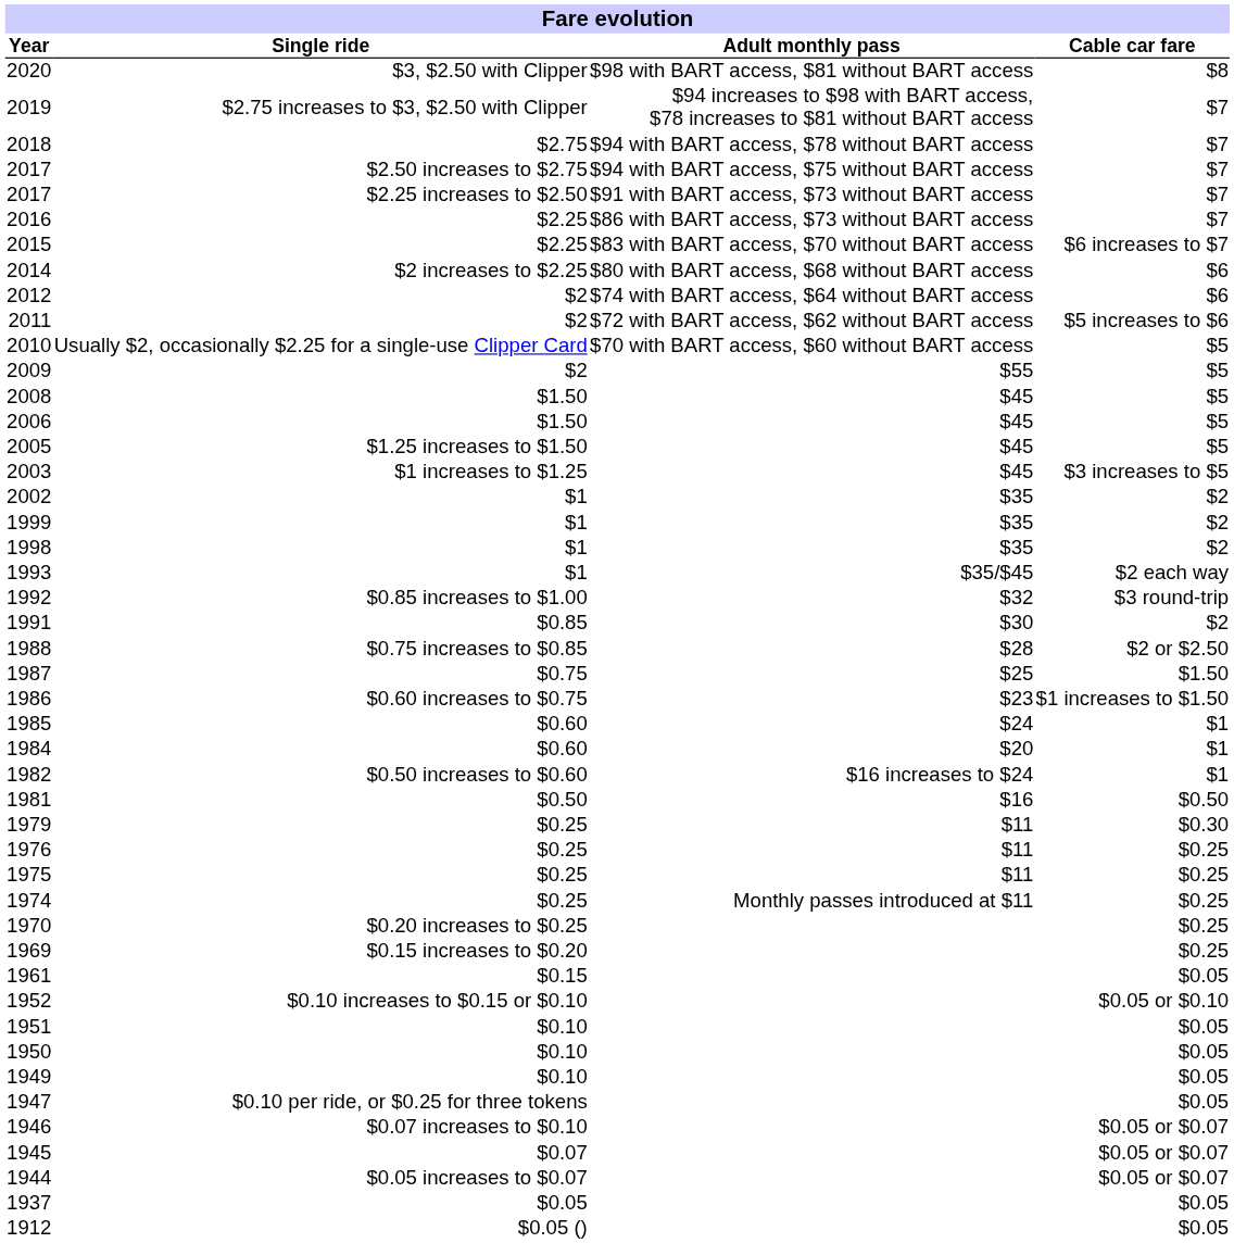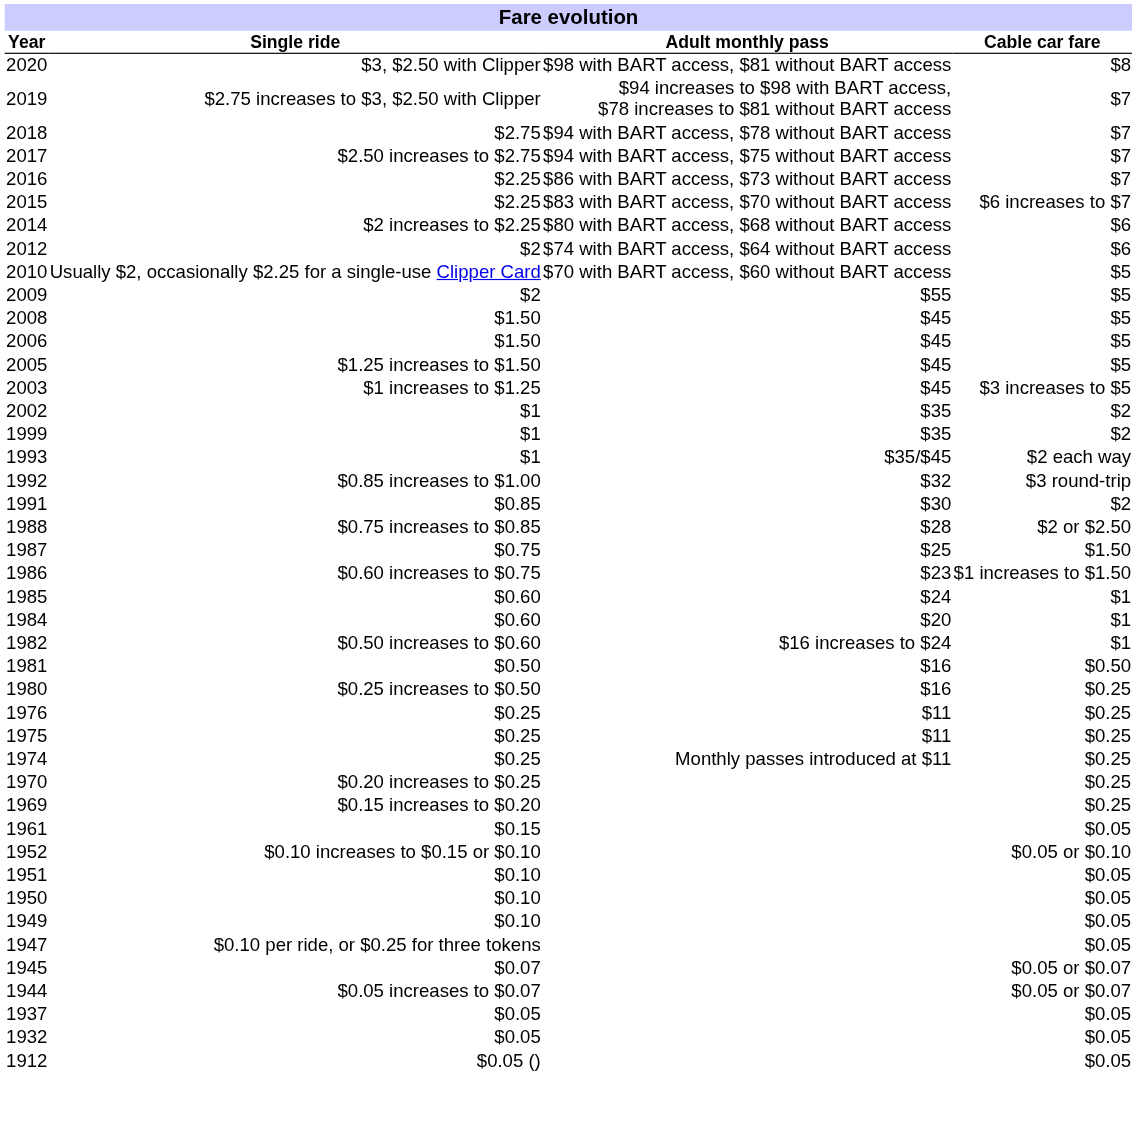 <table class="toccolours collapsible collapsed" cellpadding="1" cellspacing="0" style="float: right; clear: both; margin: 0 0 1em 1em; text-align:right;">
 <tr>
 <th colspan="4" bgcolor="#ccccff" style="background-color:#ccccff; padding-right:3px; padding-left:3px; font-size:110%; text-align:center">Fare evolution</th>
 </tr>
 <tr style="font-size:95%; text-align:center">
 <th style="border-bottom:1px solid black">Year</th>
 <th style="border-bottom:1px solid black">Single ride</th>
 <th style="border-bottom:1px solid black;">Adult monthly pass</th>
 <th style="border-bottom:1px solid black;">Cable car fare</th>
 </tr>
 <tr>
 <td>2020</td>
 <td>$3, $2.50 with Clipper</td>
 <td>$98 with BART access, $81 without BART access</td>
 <td>$8</td>
 </tr>
 <tr>
 <td>2019</td>
 <td>$2.75 increases to $3, $2.50 with Clipper</td>
 <td>$94 increases to $98 with BART access,<br>$78 increases to $81 without BART access</td>
 <td>$7</td>
 </tr>
 <tr>
 <td>2018</td>
 <td>$2.75</td>
 <td>$94 with BART access, $78 without BART access</td>
 <td>$7</td>
 </tr>
 <tr>
 <td>2017</td>
 <td>$2.50 increases to $2.75</td>
 <td>$94 with BART access, $75 without BART access</td>
 <td>$7</td>
 </tr>
 <tr>
-<td>2017</td>
-<td>$2.25 increases to $2.50 </td>
-<td>$91 with BART access, $73 without BART access</td>
-<td>$7</td>
-</tr>
-<tr>
 <td>2016</td>
 <td>$2.25 </td>
 <td>$86 with BART access, $73 without BART access</td>
 <td>$7</td>
 </tr>
 <tr>
 <td>2015</td>
 <td>$2.25</td>
 <td>$83 with BART access, $70 without BART access</td>
 <td>$6 increases to $7</td>
 </tr>
 <tr>
 <td>2014</td>
 <td>$2 increases to $2.25</td>
 <td>$80 with BART access, $68 without BART access</td>
 <td>$6</td>
 </tr>
 <tr>
 <td>2012</td>
 <td>$2</td>
 <td>$74 with BART access, $64 without BART access</td>
 <td>$6</td>
-</tr>
-<tr>
-<td>2011</td>
-<td>$2</td>
-<td>$72 with BART access, $62 without BART access</td>
-<td>$5 increases to $6</td>
 </tr>
 <tr>
 <td>2010</td>
 <td>Usually $2, occasionally $2.25 for a single-use <a href='#'>Clipper Card</a></td>
 <td>$70 with BART access, $60 without BART access</td>
 <td>$5</td>
 </tr>
 <tr>
 <td>2009</td>
 <td>$2</td>
 <td>$55</td>
 <td>$5</td>
 </tr>
 <tr>
 <td>2008</td>
 <td>$1.50</td>
 <td>$45</td>
 <td>$5</td>
 </tr>
 <tr>
 <td>2006</td>
 <td>$1.50</td>
 <td>$45</td>
 <td>$5</td>
 </tr>
 <tr>
 <td>2005</td>
 <td>$1.25 increases to $1.50</td>
 <td>$45</td>
 <td>$5</td>
 </tr>
 <tr>
 <td>2003</td>
 <td>$1 increases to $1.25</td>
 <td>$45</td>
 <td>$3 increases to $5</td>
 </tr>
 <tr>
 <td>2002</td>
 <td>$1</td>
 <td>$35</td>
 <td>$2</td>
 </tr>
 <tr>
 <td>1999</td>
-<td>$1</td>
-<td>$35</td>
-<td>$2</td>
-</tr>
-<tr>
-<td>1998</td>
 <td>$1</td>
 <td>$35</td>
 <td>$2</td>
 </tr>
 <tr>
 <td>1993</td>
 <td>$1</td>
 <td>$35/$45</td>
 <td>$2 each way</td>
 </tr>
 <tr>
 <td>1992</td>
 <td>$0.85 increases to $1.00</td>
 <td>$32</td>
 <td>$3 round-trip</td>
 </tr>
 <tr>
 <td>1991</td>
 <td>$0.85</td>
 <td>$30</td>
 <td>$2</td>
 </tr>
 <tr>
 <td>1988</td>
 <td>$0.75 increases to $0.85</td>
 <td>$28</td>
 <td>$2 or $2.50</td>
 </tr>
 <tr>
 <td>1987</td>
 <td>$0.75</td>
 <td>$25</td>
 <td>$1.50</td>
 </tr>
 <tr>
 <td>1986</td>
 <td>$0.60 increases to $0.75</td>
 <td>$23</td>
 <td>$1 increases to $1.50</td>
 </tr>
 <tr>
 <td>1985</td>
 <td>$0.60</td>
 <td>$24</td>
 <td>$1</td>
 </tr>
 <tr>
 <td>1984</td>
 <td>$0.60</td>
 <td>$20</td>
 <td>$1</td>
 </tr>
 <tr>
 <td>1982</td>
 <td>$0.50 increases to $0.60</td>
 <td>$16 increases to $24</td>
 <td>$1</td>
 </tr>
 <tr>
 <td>1981</td>
 <td>$0.50</td>
 <td>$16</td>
 <td>$0.50</td>
 </tr>
 <tr>
-<td>1979</td>
+<td>1980</td>
+<td>$0.25 increases to $0.50</td>
+<td>$16</td>
 <td>$0.25</td>
-<td>$11</td>
-<td>$0.30</td>
 </tr>
 <tr>
 <td>1976</td>
 <td>$0.25</td>
 <td>$11</td>
 <td>$0.25</td>
 </tr>
 <tr>
 <td>1975</td>
 <td>$0.25</td>
 <td>$11</td>
 <td>$0.25</td>
 </tr>
 <tr>
 <td>1974</td>
 <td>$0.25</td>
 <td>Monthly passes introduced at $11</td>
 <td>$0.25</td>
 </tr>
 <tr>
 <td>1970</td>
 <td>$0.20 increases to $0.25</td>
 <td></td>
 <td>$0.25</td>
 </tr>
 <tr>
 <td>1969</td>
 <td>$0.15 increases to $0.20</td>
 <td></td>
 <td>$0.25</td>
 </tr>
 <tr>
 <td>1961</td>
 <td>$0.15</td>
 <td></td>
 <td>$0.05</td>
 </tr>
 <tr>
 <td>1952</td>
 <td>$0.10 increases to $0.15 or $0.10</td>
 <td></td>
 <td>$0.05 or $0.10</td>
 </tr>
 <tr>
 <td>1951</td>
 <td>$0.10</td>
 <td></td>
 <td>$0.05</td>
 </tr>
 <tr>
 <td>1950</td>
 <td>$0.10</td>
 <td></td>
 <td>$0.05</td>
 </tr>
 <tr>
 <td>1949</td>
 <td>$0.10</td>
 <td></td>
 <td>$0.05</td>
 </tr>
 <tr>
 <td>1947</td>
 <td>$0.10 per ride, or $0.25 for three tokens</td>
 <td></td>
 <td>$0.05</td>
 </tr>
 <tr>
-<td>1946</td>
-<td>$0.07 increases to $0.10</td>
-<td></td>
-<td>$0.05 or $0.07</td>
-</tr>
-<tr>
 <td>1945</td>
 <td>$0.07</td>
 <td></td>
 <td>$0.05 or $0.07</td>
 </tr>
 <tr>
 <td>1944</td>
 <td>$0.05 increases to $0.07</td>
 <td></td>
 <td>$0.05 or $0.07</td>
 </tr>
 <tr>
 <td>1937</td>
 <td>$0.05</td>
 <td></td>
 <td>$0.05</td>
 </tr>
 <tr>
+<td>1932</td>
+<td>$0.05</td>
+<td></td>
+<td>$0.05</td>
+</tr>
+<tr>
 <td>1912</td>
 <td>$0.05 ()</td>
 <td></td>
 <td>$0.05</td>
 </tr>
 </table>
